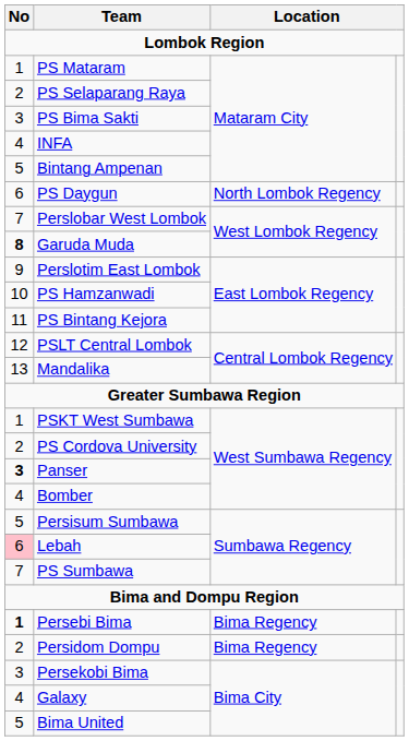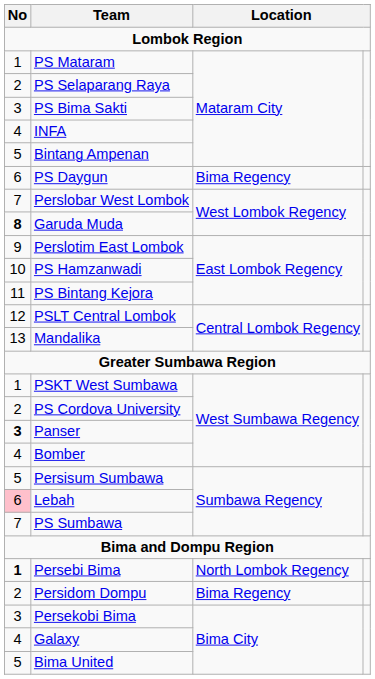 <table class="wikitable sortable">
 <tr>
 <th>No</th>
 <th>Team</th>
 <th colspan=2>Location</th>
 </tr>
 <tr>
 <td colspan="4" align="center"><strong>Lombok Region</strong></td>
 </tr>
 <tr>
 <td align=center>1</td>
 <td><a href='#'>PS Mataram</a></td>
 <td rowspan=5><a href='#'>Mataram City</a></td>
 <td rowspan=5></td>
 </tr>
 <tr>
 <td align=center>2</td>
 <td><a href='#'>PS Selaparang Raya</a></td>
 </tr>
 <tr>
 <td align=center>3</td>
 <td><a href='#'>PS Bima Sakti</a></td>
 </tr>
 <tr>
 <td align=center>4</td>
 <td><a href='#'>INFA</a></td>
 </tr>
 <tr>
 <td align=center>5</td>
 <td><a href='#'>Bintang Ampenan</a></td>
 </tr>
 <tr>
 <td align=center>6</td>
 <td><a href='#'>PS Daygun</a></td>
-<td><a href='#'>North Lombok Regency</a></td>
+<td><a href='#'>Bima Regency</a></td>
 <td></td>
 </tr>
 <tr>
 <td align=center>7</td>
 <td><a href='#'>Perslobar West Lombok</a></td>
 <td rowspan=2><a href='#'>West Lombok Regency</a></td>
 <td rowspan=2></td>
 </tr>
 <tr>
 <td align=center><strong>8</strong></td>
 <td><a href='#'>Garuda Muda</a></td>
 </tr>
 <tr>
 <td align=center>9</td>
 <td><a href='#'>Perslotim East Lombok</a></td>
 <td rowspan=3><a href='#'>East Lombok Regency</a></td>
 <td rowspan=3></td>
 </tr>
 <tr>
 <td align=center>10</td>
 <td><a href='#'>PS Hamzanwadi</a></td>
 </tr>
 <tr>
 <td align=center>11</td>
 <td><a href='#'>PS Bintang Kejora</a></td>
 </tr>
 <tr>
 <td align=center>12</td>
 <td><a href='#'>PSLT Central Lombok</a></td>
 <td rowspan=2><a href='#'>Central Lombok Regency</a></td>
 <td rowspan=2></td>
 </tr>
 <tr>
 <td align=center>13</td>
 <td><a href='#'>Mandalika</a></td>
 </tr>
 <tr>
 <td colspan="4" align="center"><strong>Greater Sumbawa Region</strong></td>
 </tr>
 <tr>
 <td align=center>1</td>
 <td><a href='#'>PSKT West Sumbawa</a></td>
 <td rowspan=4><a href='#'>West Sumbawa Regency</a></td>
 <td rowspan=4></td>
 </tr>
 <tr>
 <td align=center>2</td>
 <td><a href='#'>PS Cordova University</a></td>
 </tr>
 <tr>
 <td align=center><strong>3</strong></td>
 <td><a href='#'>Panser</a></td>
 </tr>
 <tr>
 <td align=center>4</td>
 <td><a href='#'>Bomber</a></td>
 </tr>
 <tr>
 <td align=center>5</td>
 <td><a href='#'>Persisum Sumbawa</a></td>
 <td rowspan=3><a href='#'>Sumbawa Regency</a></td>
 <td rowspan=3></td>
 </tr>
 <tr>
 <td align=center style="background: pink;">6</td>
 <td><a href='#'>Lebah</a></td>
 </tr>
 <tr>
 <td align=center>7</td>
 <td><a href='#'>PS Sumbawa</a></td>
 </tr>
 <tr>
 <td colspan="4" align="center"><strong>Bima and Dompu Region</strong></td>
 </tr>
 <tr>
 <td align=center><strong>1</strong></td>
 <td><a href='#'>Persebi Bima</a></td>
-<td><a href='#'>Bima Regency</a></td>
+<td><a href='#'>North Lombok Regency</a></td>
 <td></td>
 </tr>
 <tr>
 <td align=center>2</td>
 <td><a href='#'>Persidom Dompu</a></td>
 <td><a href='#'>Bima Regency</a></td>
 <td></td>
 </tr>
 <tr>
 <td align=center>3</td>
 <td><a href='#'>Persekobi Bima</a></td>
 <td rowspan=3><a href='#'>Bima City</a></td>
 <td rowspan=3></td>
 </tr>
 <tr>
 <td align=center>4</td>
 <td><a href='#'>Galaxy</a></td>
 </tr>
 <tr>
 <td align=center>5</td>
 <td><a href='#'>Bima United</a></td>
 </tr>
 </table>
